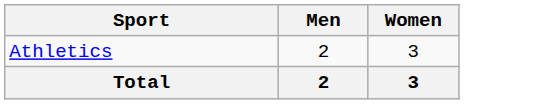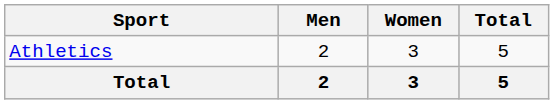 <table class="wikitable sortable" style="text-align:center;">
 <tr>
 <th width=180>Sport</th>
 <th width=55>Men</th>
 <th width=55>Women</th>
+<th width=55>Total</th>
 </tr>
 <tr>
 <td align=left><a href='#'>Athletics</a></td>
 <td>2</td>
 <td>3</td>
+<td>5</td>
 </tr>
 <tr>
 <th>Total</th>
 <th>2</th>
 <th>3</th>
+<th>5</th>
 </tr>
 </table>
